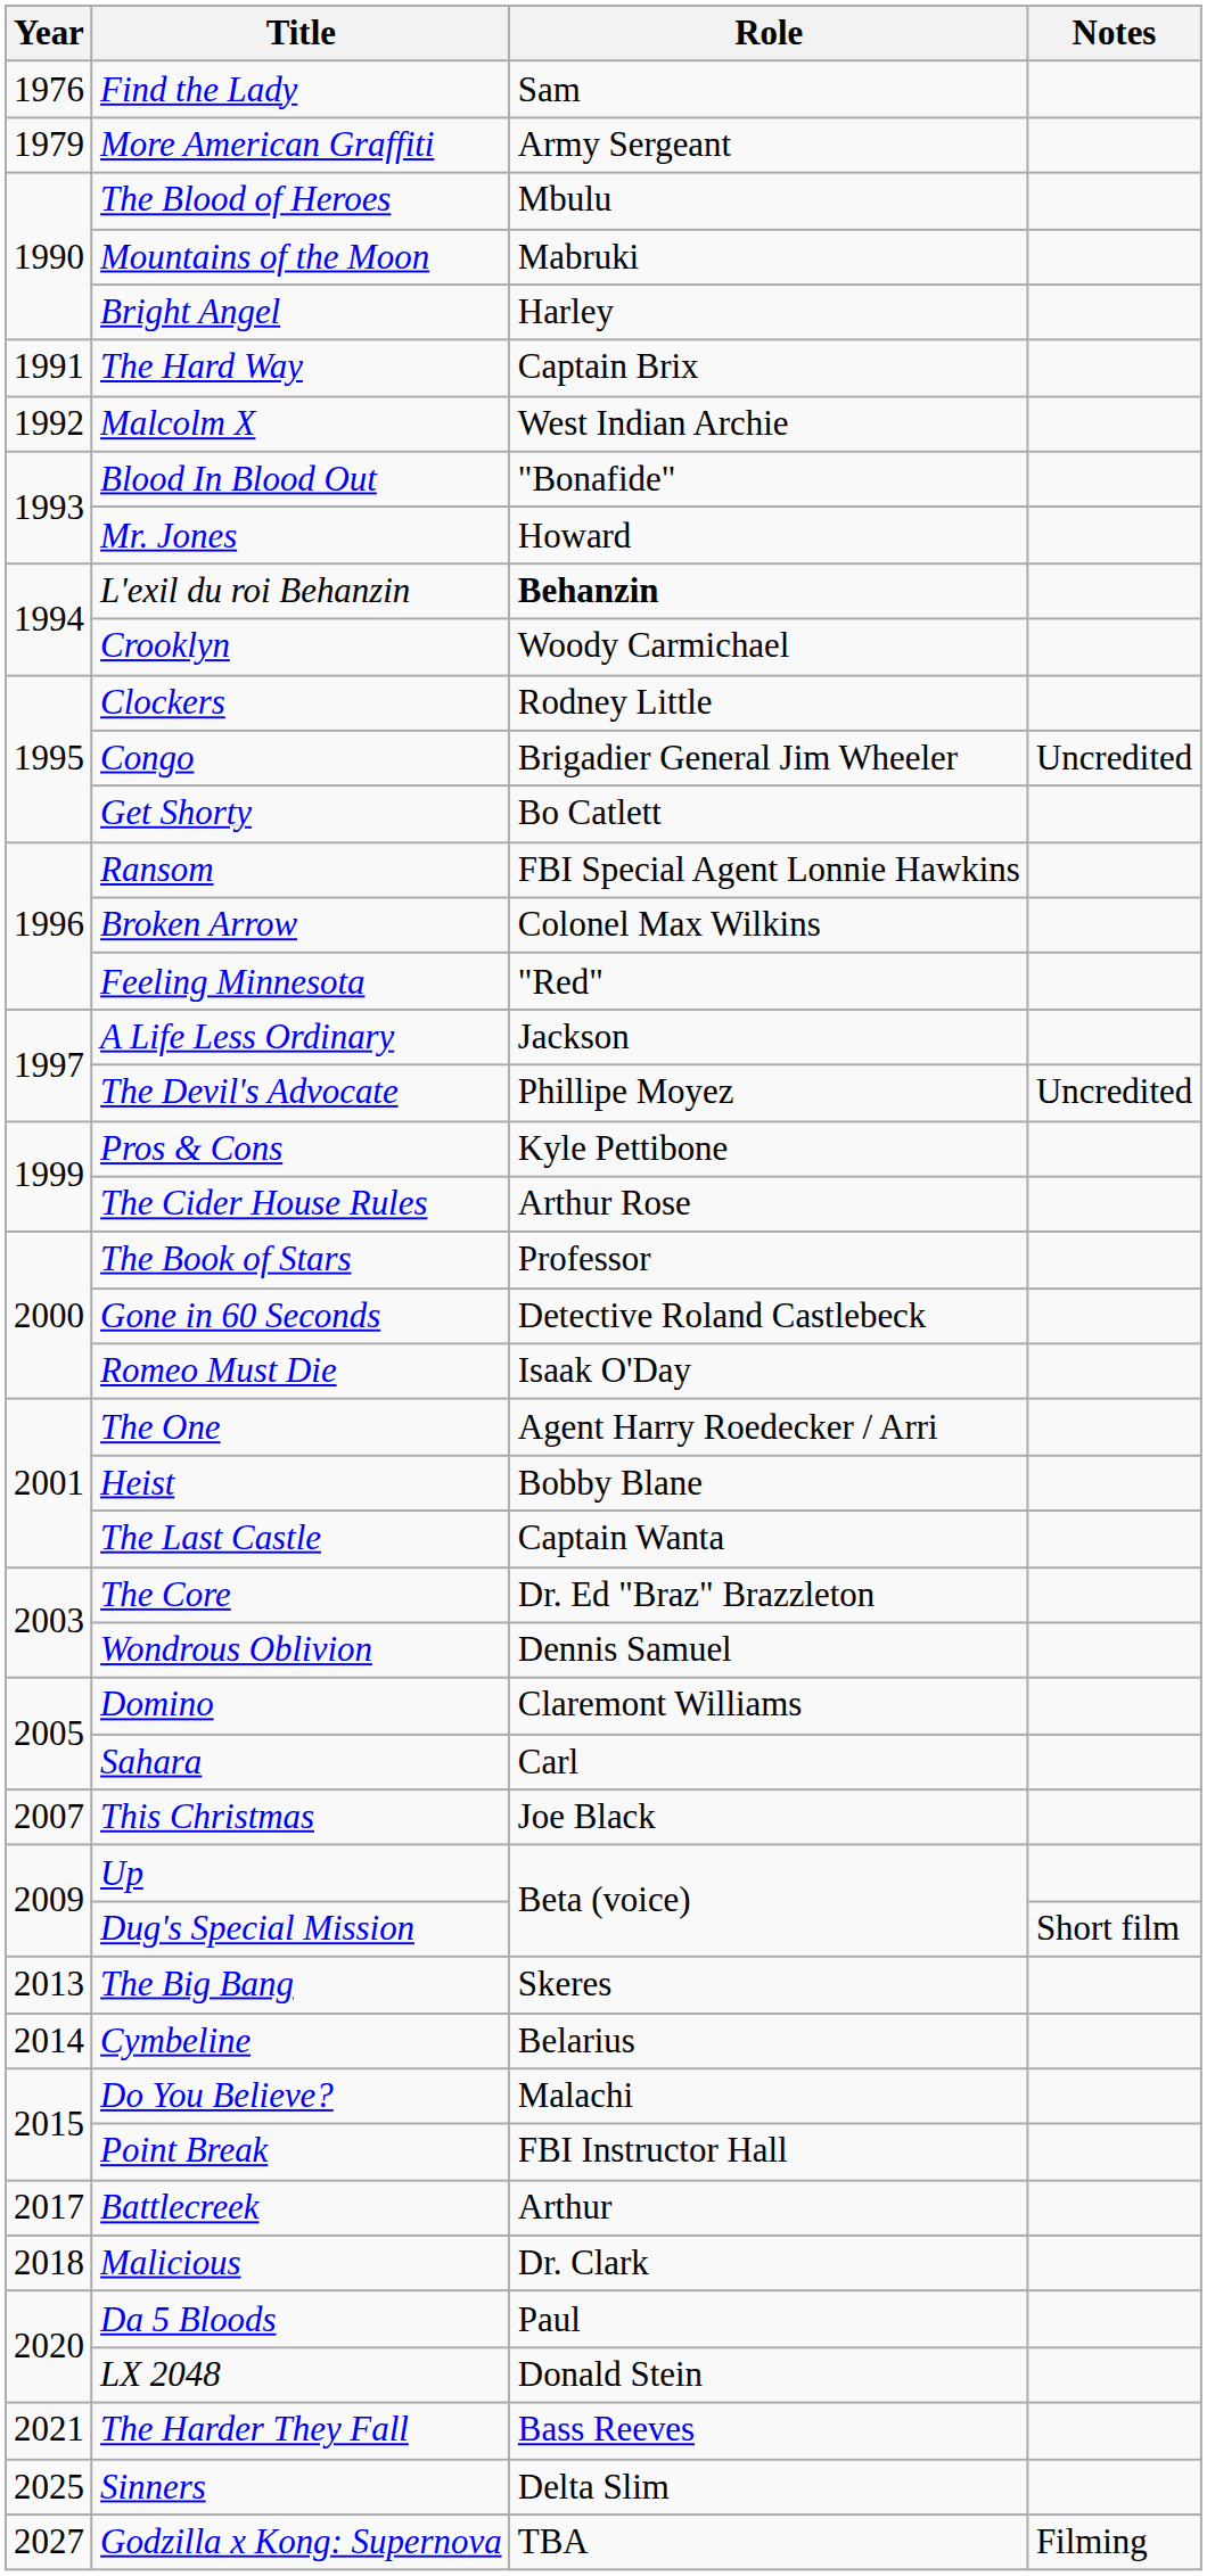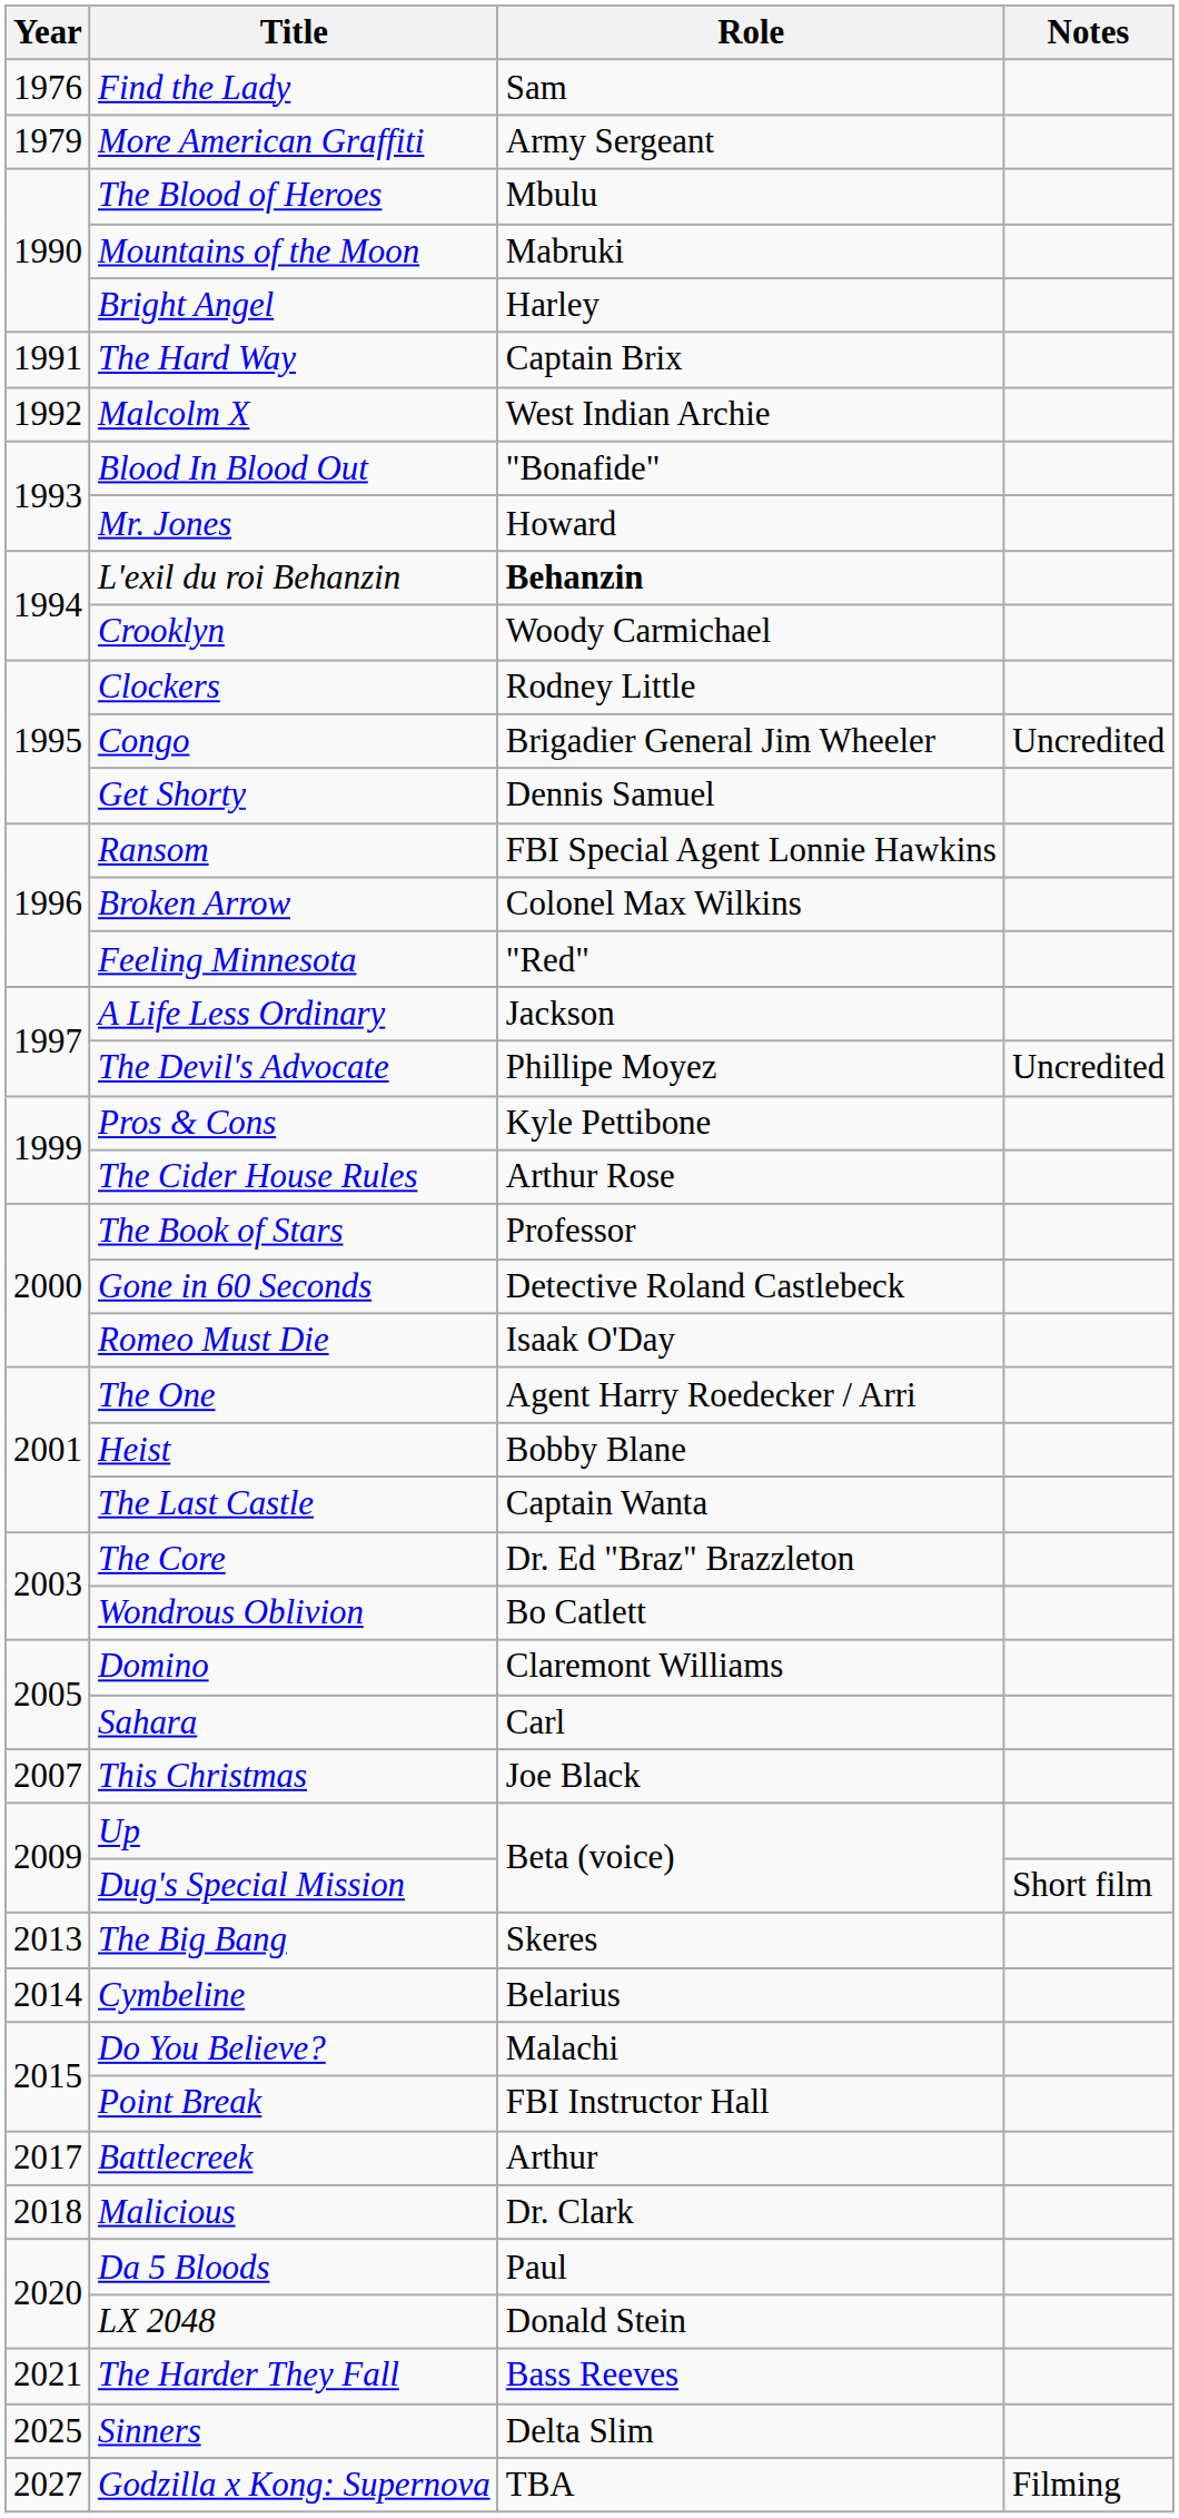 <table class="wikitable sortable">
 <tr>
 <th>Year</th>
 <th>Title</th>
 <th>Role</th>
 <th>Notes</th>
 </tr>
 <tr>
 <td>1976</td>
 <td><em><a href='#'>Find the Lady</a></em></td>
 <td>Sam</td>
 <td></td>
 </tr>
 <tr>
 <td>1979</td>
 <td><em><a href='#'>More American Graffiti</a></em></td>
 <td>Army Sergeant</td>
 <td></td>
 </tr>
 <tr>
 <td rowspan="3">1990</td>
 <td><em><a href='#'>The Blood of Heroes</a></em></td>
 <td>Mbulu</td>
 <td></td>
 </tr>
 <tr>
 <td><em><a href='#'>Mountains of the Moon</a></em></td>
 <td>Mabruki</td>
 <td></td>
 </tr>
 <tr>
 <td><em><a href='#'>Bright Angel</a></em></td>
 <td>Harley</td>
 <td></td>
 </tr>
 <tr>
 <td>1991</td>
 <td><em><a href='#'>The Hard Way</a></em></td>
 <td>Captain Brix</td>
 <td></td>
 </tr>
 <tr>
 <td>1992</td>
 <td><em><a href='#'>Malcolm X</a></em></td>
 <td>West Indian Archie</td>
 <td></td>
 </tr>
 <tr>
 <td rowspan="2">1993</td>
 <td><em><a href='#'>Blood In Blood Out</a></em></td>
 <td>"Bonafide"</td>
 <td></td>
 </tr>
 <tr>
 <td><em><a href='#'>Mr. Jones</a></em></td>
 <td>Howard</td>
 <td></td>
 </tr>
 <tr>
 <td rowspan="2">1994</td>
 <td><em>L'exil du roi Behanzin</em></td>
 <td><strong>Behanzin</strong></td>
 <td></td>
 </tr>
 <tr>
 <td><em><a href='#'>Crooklyn</a></em></td>
 <td>Woody Carmichael</td>
 <td></td>
 </tr>
 <tr>
 <td rowspan="3">1995</td>
 <td><em><a href='#'>Clockers</a></em></td>
 <td>Rodney Little</td>
 <td></td>
 </tr>
 <tr>
 <td><em><a href='#'>Congo</a></em></td>
 <td>Brigadier General Jim Wheeler</td>
 <td>Uncredited</td>
 </tr>
 <tr>
 <td><em><a href='#'>Get Shorty</a></em></td>
-<td>Bo Catlett</td>
+<td>Dennis Samuel</td>
 <td></td>
 </tr>
 <tr>
 <td rowspan="3">1996</td>
 <td><em><a href='#'>Ransom</a></em></td>
 <td>FBI Special Agent Lonnie Hawkins</td>
 <td></td>
 </tr>
 <tr>
 <td><em><a href='#'>Broken Arrow</a></em></td>
 <td>Colonel Max Wilkins</td>
 <td></td>
 </tr>
 <tr>
 <td><em><a href='#'>Feeling Minnesota</a></em></td>
 <td>"Red"</td>
 <td></td>
 </tr>
 <tr>
 <td rowspan="2">1997</td>
 <td><em><a href='#'>A Life Less Ordinary</a></em></td>
 <td>Jackson</td>
 <td></td>
 </tr>
 <tr>
 <td><em><a href='#'>The Devil's Advocate</a></em></td>
 <td>Phillipe Moyez</td>
 <td>Uncredited</td>
 </tr>
 <tr>
 <td rowspan="2">1999</td>
 <td><em><a href='#'>Pros & Cons</a></em></td>
 <td>Kyle Pettibone</td>
 <td></td>
 </tr>
 <tr>
 <td><em><a href='#'>The Cider House Rules</a></em></td>
 <td>Arthur Rose</td>
 <td></td>
 </tr>
 <tr>
 <td rowspan="3">2000</td>
 <td><em><a href='#'>The Book of Stars</a></em></td>
 <td>Professor</td>
 <td></td>
 </tr>
 <tr>
 <td><em><a href='#'>Gone in 60 Seconds</a></em></td>
 <td>Detective Roland Castlebeck</td>
 <td></td>
 </tr>
 <tr>
 <td><em><a href='#'>Romeo Must Die</a></em></td>
 <td>Isaak O'Day</td>
 <td></td>
 </tr>
 <tr>
 <td rowspan="3">2001</td>
 <td><em><a href='#'>The One</a></em></td>
 <td>Agent Harry Roedecker / Arri</td>
 <td></td>
 </tr>
 <tr>
 <td><em><a href='#'>Heist</a></em></td>
 <td>Bobby Blane</td>
 <td></td>
 </tr>
 <tr>
 <td><em><a href='#'>The Last Castle</a></em></td>
 <td>Captain Wanta</td>
 <td></td>
 </tr>
 <tr>
 <td rowspan="2">2003</td>
 <td><em><a href='#'>The Core</a></em></td>
 <td>Dr. Ed "Braz" Brazzleton</td>
 <td></td>
 </tr>
 <tr>
 <td><em><a href='#'>Wondrous Oblivion</a></em></td>
-<td>Dennis Samuel</td>
+<td>Bo Catlett</td>
 <td></td>
 </tr>
 <tr>
 <td rowspan="2">2005</td>
 <td><em><a href='#'>Domino</a></em></td>
 <td>Claremont Williams</td>
 <td></td>
 </tr>
 <tr>
 <td><em><a href='#'>Sahara</a></em></td>
 <td>Carl</td>
 <td></td>
 </tr>
 <tr>
 <td>2007</td>
 <td><em><a href='#'>This Christmas</a></em></td>
 <td>Joe Black</td>
 <td></td>
 </tr>
 <tr>
 <td rowspan="2">2009</td>
 <td><em><a href='#'>Up</a></em></td>
 <td rowspan="2">Beta (voice)</td>
 <td></td>
 </tr>
 <tr>
 <td><em><a href='#'>Dug's Special Mission</a></em></td>
 <td>Short film</td>
 </tr>
 <tr>
 <td>2013</td>
 <td><em><a href='#'>The Big Bang</a></em></td>
 <td>Skeres</td>
 <td></td>
 </tr>
 <tr>
 <td>2014</td>
 <td><em><a href='#'>Cymbeline</a></em></td>
 <td>Belarius</td>
 <td></td>
 </tr>
 <tr>
 <td rowspan="2">2015</td>
 <td><em><a href='#'>Do You Believe?</a></em></td>
 <td>Malachi</td>
 <td></td>
 </tr>
 <tr>
 <td><em><a href='#'>Point Break</a></em></td>
 <td>FBI Instructor Hall</td>
 <td></td>
 </tr>
 <tr>
 <td>2017</td>
 <td><em><a href='#'>Battlecreek</a></em></td>
 <td>Arthur</td>
 <td></td>
 </tr>
 <tr>
 <td>2018</td>
 <td><em><a href='#'>Malicious</a></em></td>
 <td>Dr. Clark</td>
 <td></td>
 </tr>
 <tr>
 <td rowspan="2">2020</td>
 <td><em><a href='#'>Da 5 Bloods</a></em></td>
 <td>Paul</td>
 <td></td>
 </tr>
 <tr>
 <td><em>LX 2048</em></td>
 <td>Donald Stein</td>
 <td></td>
 </tr>
 <tr>
 <td>2021</td>
 <td><em><a href='#'>The Harder They Fall</a></em></td>
 <td><a href='#'>Bass Reeves</a></td>
 <td></td>
 </tr>
 <tr>
 <td>2025</td>
 <td><em><a href='#'>Sinners</a></em></td>
 <td>Delta Slim</td>
 <td></td>
 </tr>
 <tr>
 <td>2027</td>
 <td><em><a href='#'>Godzilla x Kong: Supernova</a></em></td>
 <td>TBA</td>
 <td>Filming</td>
 </tr>
 </table>
